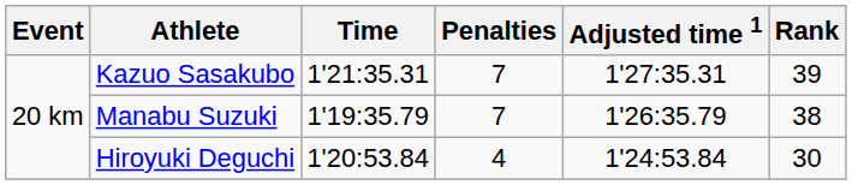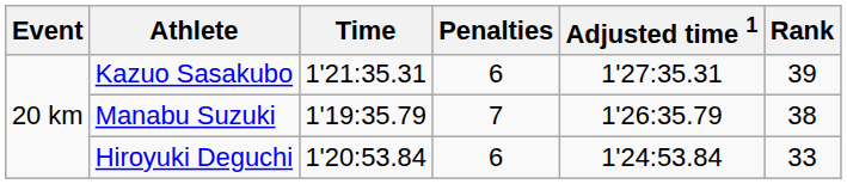 <table class="wikitable" style="font-size:90%">
 <tr>
 <th>Event</th>
 <th>Athlete</th>
 <th>Time</th>
 <th>Penalties</th>
 <th>Adjusted time <sup>1</sup></th>
 <th>Rank</th>
 </tr>
 <tr>
 <td rowspan="3">20 km</td>
 <td><a href='#'>Kazuo Sasakubo</a></td>
 <td align="center">1'21:35.31</td>
-<td align="center">7</td>
+<td align="center">6</td>
 <td align="center">1'27:35.31</td>
 <td align="center">39</td>
 </tr>
 <tr>
 <td><a href='#'>Manabu Suzuki</a></td>
 <td align="center">1'19:35.79</td>
 <td align="center">7</td>
 <td align="center">1'26:35.79</td>
 <td align="center">38</td>
 </tr>
 <tr>
 <td><a href='#'>Hiroyuki Deguchi</a></td>
 <td align="center">1'20:53.84</td>
-<td align="center">4</td>
+<td align="center">6</td>
 <td align="center">1'24:53.84</td>
-<td align="center">30</td>
+<td align="center">33</td>
 </tr>
 </table>
